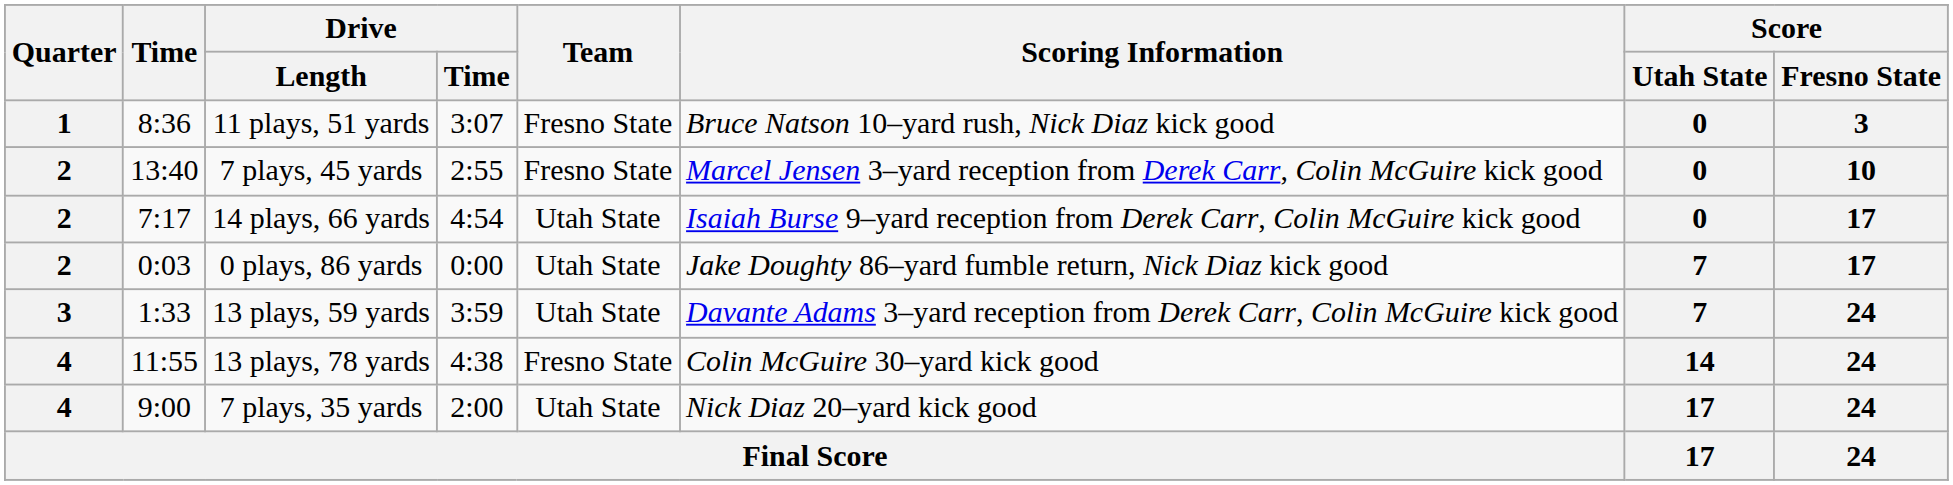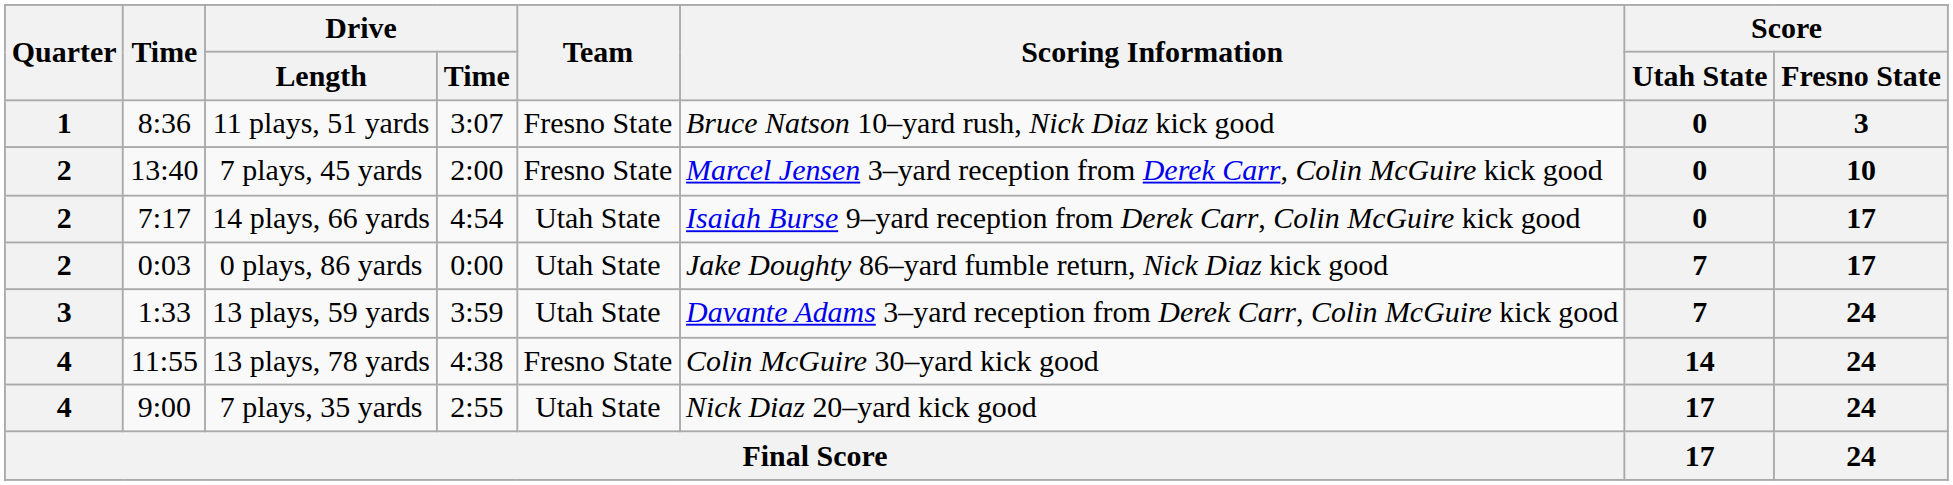 <table class=wikitable style="text-align:center;">
 <tr>
 <th rowspan=2>Quarter</th>
 <th rowspan=2>Time</th>
 <th colspan=2>Drive</th>
 <th rowspan=2>Team</th>
 <th rowspan=2>Scoring Information</th>
 <th colspan=2>Score</th>
 </tr>
 <tr>
 <th>Length</th>
 <th>Time</th>
 <th>Utah State</th>
 <th>Fresno State</th>
 </tr>
 <tr>
 <th rowspan=1>1</th>
 <td>8:36</td>
 <td>11 plays, 51 yards</td>
 <td>3:07</td>
 <td>Fresno State</td>
 <td align=left><em>Bruce Natson</em> 10–yard rush, <em>Nick Diaz</em> kick good</td>
 <th>0</th>
 <th>3</th>
 </tr>
 <tr>
 <th rowspan=1>2</th>
 <td>13:40</td>
 <td>7 plays, 45 yards</td>
-<td>2:55</td>
+<td>2:00</td>
 <td>Fresno State</td>
 <td align=left><em><a href='#'>Marcel Jensen</a></em> 3–yard reception from <em><a href='#'>Derek Carr</a></em>, <em>Colin McGuire</em> kick good</td>
 <th>0</th>
 <th>10</th>
 </tr>
 <tr>
 <th rowspan=1>2</th>
 <td>7:17</td>
 <td>14 plays, 66 yards</td>
 <td>4:54</td>
 <td>Utah State</td>
 <td align=left><em><a href='#'>Isaiah Burse</a></em> 9–yard reception from <em>Derek Carr</em>, <em>Colin McGuire</em> kick good</td>
 <th>0</th>
 <th>17</th>
 </tr>
 <tr>
 <th rowspan=1>2</th>
 <td>0:03</td>
 <td>0 plays, 86 yards</td>
 <td>0:00</td>
 <td>Utah State</td>
 <td align=left><em>Jake Doughty</em> 86–yard fumble return, <em>Nick Diaz</em> kick good</td>
 <th>7</th>
 <th>17</th>
 </tr>
 <tr>
 <th rowspan=1>3</th>
 <td>1:33</td>
 <td>13 plays, 59 yards</td>
 <td>3:59</td>
 <td>Utah State</td>
 <td align=left><em><a href='#'>Davante Adams</a></em> 3–yard reception from <em>Derek Carr</em>, <em>Colin McGuire</em> kick good</td>
 <th>7</th>
 <th>24</th>
 </tr>
 <tr>
 <th rowspan=1>4</th>
 <td>11:55</td>
 <td>13 plays, 78 yards</td>
 <td>4:38</td>
 <td>Fresno State</td>
 <td align=left><em>Colin McGuire</em> 30–yard kick good</td>
 <th>14</th>
 <th>24</th>
 </tr>
 <tr>
 <th rowspan=1>4</th>
 <td>9:00</td>
 <td>7 plays, 35 yards</td>
-<td>2:00</td>
+<td>2:55</td>
 <td>Utah State</td>
 <td align=left><em>Nick Diaz</em> 20–yard kick good</td>
 <th>17</th>
 <th>24</th>
 </tr>
 <tr>
 <th colspan=6>Final Score</th>
 <th>17</th>
 <th>24</th>
 </tr>
 </table>
